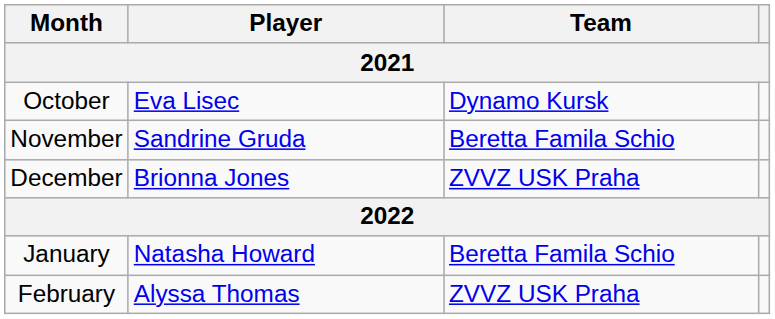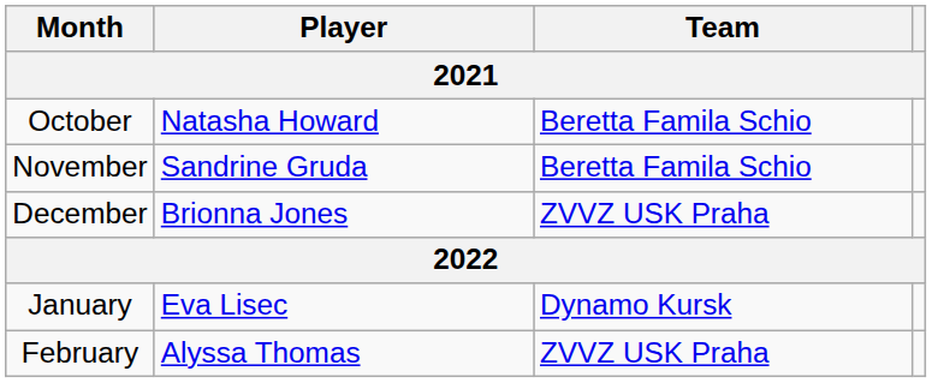 <table class="wikitable" style="text-align: center;">
 <tr>
 <th>Month</th>
 <th style="width:200px;">Player</th>
 <th style="width:200px;">Team</th>
 <th></th>
 </tr>
 <tr>
 <th colspan=5>2021</th>
 </tr>
 <tr>
 <td>October</td>
-<td align=left> <a href='#'>Eva Lisec</a></td>
-<td align=left> <a href='#'>Dynamo Kursk</a></td>
+<td align=left> <a href='#'>Natasha Howard</a></td>
+<td align=left> <a href='#'>Beretta Famila Schio</a></td>
 <td></td>
 </tr>
 <tr>
 <td>November</td>
 <td align=left> <a href='#'>Sandrine Gruda</a></td>
 <td align=left> <a href='#'>Beretta Famila Schio</a></td>
 <td></td>
 </tr>
 <tr>
 <td>December</td>
 <td align=left> <a href='#'>Brionna Jones</a></td>
 <td align=left> <a href='#'>ZVVZ USK Praha</a></td>
 <td></td>
 </tr>
 <tr>
 <th colspan=5>2022</th>
 </tr>
 <tr>
 <td>January</td>
-<td align=left> <a href='#'>Natasha Howard</a></td>
-<td align=left> <a href='#'>Beretta Famila Schio</a></td>
+<td align=left> <a href='#'>Eva Lisec</a></td>
+<td align=left> <a href='#'>Dynamo Kursk</a></td>
 <td></td>
 </tr>
 <tr>
 <td>February</td>
 <td align=left> <a href='#'>Alyssa Thomas</a></td>
 <td align=left> <a href='#'>ZVVZ USK Praha</a></td>
 <td></td>
 </tr>
 </table>
